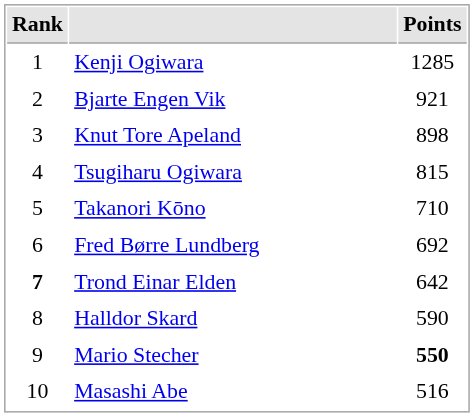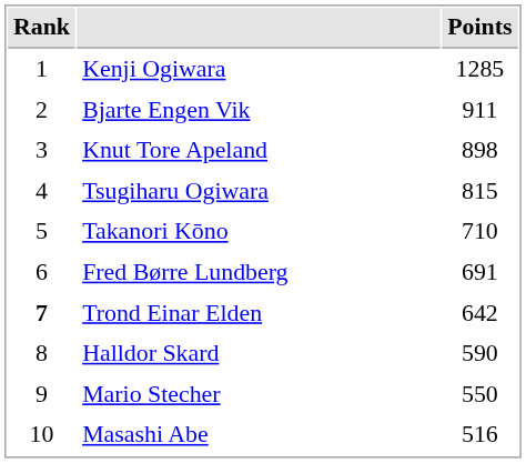 <table cellspacing="1" cellpadding="3" style="border:1px solid #AAAAAA;font-size:86%">
 <tr bgcolor="#E4E4E4">
 <th style="border-bottom:1px solid #AAAAAA" width=10>Rank</th>
 <th style="border-bottom:1px solid #AAAAAA" width=200></th>
 <th style="border-bottom:1px solid #AAAAAA" width=20>Points</th>
 </tr>
 <tr align="center">
 <td>1</td>
 <td align="left"> <a href='#'>Kenji Ogiwara</a></td>
 <td>1285</td>
 </tr>
 <tr align="center">
 <td>2</td>
 <td align="left"> <a href='#'>Bjarte Engen Vik</a></td>
-<td>921</td>
+<td>911</td>
 </tr>
 <tr align="center">
 <td>3</td>
 <td align="left"> <a href='#'>Knut Tore Apeland</a></td>
 <td>898</td>
 </tr>
 <tr align="center">
 <td>4</td>
 <td align="left"> <a href='#'>Tsugiharu Ogiwara</a></td>
 <td>815</td>
 </tr>
 <tr align="center">
 <td>5</td>
 <td align="left"> <a href='#'>Takanori Kōno</a></td>
 <td>710</td>
 </tr>
 <tr align="center">
 <td>6</td>
 <td align="left"> <a href='#'>Fred Børre Lundberg</a></td>
-<td>692</td>
+<td>691</td>
 </tr>
 <tr align="center">
 <td><strong>7</strong></td>
 <td align="left"> <a href='#'>Trond Einar Elden</a></td>
 <td>642</td>
 </tr>
 <tr align="center">
 <td>8</td>
 <td align="left"> <a href='#'>Halldor Skard</a></td>
 <td>590</td>
 </tr>
 <tr align="center">
 <td>9</td>
 <td align="left"> <a href='#'>Mario Stecher</a></td>
-<td><strong>550</strong></td>
+<td>550</td>
 </tr>
 <tr align="center">
 <td>10</td>
 <td align="left"> <a href='#'>Masashi Abe</a></td>
 <td>516</td>
 </tr>
 </table>
